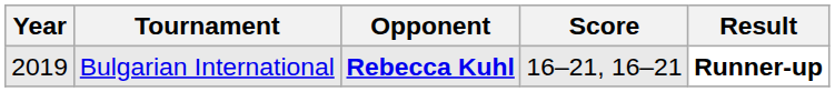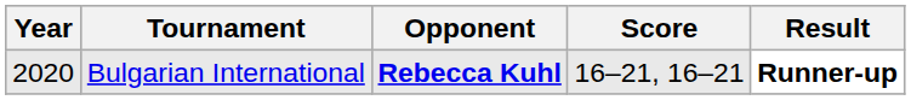 <table class="sortable wikitable" style="font-size: 90%;">
 <tr>
 <th>Year</th>
 <th>Tournament</th>
 <th>Opponent</th>
 <th>Score</th>
 <th>Result</th>
 </tr>
 <tr style="background:#E9E9E9">
-<td align="center">2019</td>
+<td align="center">2020</td>
 <td align="left"><a href='#'>Bulgarian International</a></td>
 <td align="left"><strong> <a href='#'>Rebecca Kuhl</a></strong></td>
 <td align="left">16–21, 16–21</td>
 <td style="text-align:left; background:white"> <strong>Runner-up</strong></td>
 </tr>
 </table>
